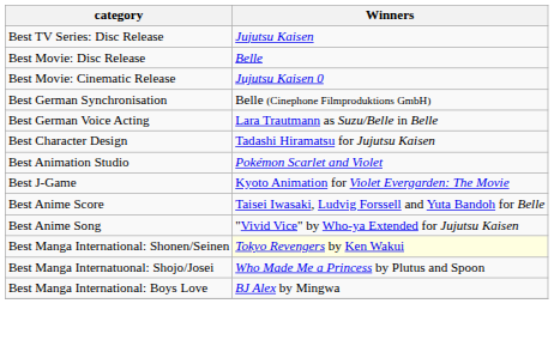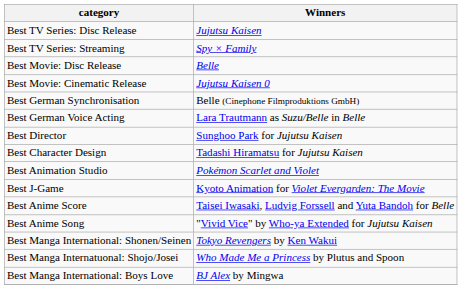 <table class="wikitable">
 <tr>
 <th>category</th>
 <th>Winners</th>
 </tr>
 <tr>
 <td>Best TV Series: Disc Release</td>
 <td><em><a href='#'>Jujutsu Kaisen</a></em></td>
+</tr>
+<tr>
+<td>Best TV Series: Streaming</td>
+<td><em><a href='#'>Spy × Family</a></em></td>
 </tr>
 <tr>
 <td>Best Movie: Disc Release</td>
 <td><em><a href='#'>Belle</a></em></td>
 </tr>
 <tr>
 <td>Best Movie: Cinematic Release</td>
 <td><em><a href='#'>Jujutsu Kaisen 0</a></em></td>
 </tr>
 <tr>
 <td>Best German Synchronisation</td>
 <td>Belle <small>(Cinephone Filmproduktions GmbH)</small></td>
 </tr>
 <tr>
 <td>Best German Voice Acting</td>
 <td><a href='#'>Lara Trautmann</a> as <em>Suzu/Belle</em> in <em>Belle</em></td>
+</tr>
+<tr>
+<td>Best Director</td>
+<td><a href='#'>Sunghoo Park</a> for <em>Jujutsu Kaisen</em></td>
 </tr>
 <tr>
 <td>Best Character Design</td>
 <td><a href='#'>Tadashi Hiramatsu</a> for <em>Jujutsu Kaisen</em></td>
 </tr>
 <tr>
 <td>Best Animation Studio</td>
 <td><em><a href='#'>Pokémon Scarlet and Violet</a></em></td>
 </tr>
 <tr>
 <td>Best J-Game</td>
 <td><a href='#'>Kyoto Animation</a> for <em><a href='#'>Violet Evergarden: The Movie</a></em></td>
 </tr>
 <tr>
 <td>Best Anime Score</td>
 <td><a href='#'>Taisei Iwasaki</a>, <a href='#'>Ludvig Forssell</a> and <a href='#'>Yuta Bandoh</a> for <em>Belle</em></td>
 </tr>
 <tr>
 <td>Best Anime Song</td>
 <td>"<a href='#'>Vivid Vice</a>" by <a href='#'>Who-ya Extended</a> for <em>Jujutsu Kaisen</em></td>
 </tr>
 <tr>
 <td>Best Manga International: Shonen/Seinen</td>
-<td style="background: lightyellow;"><em><a href='#'>Tokyo Revengers</a></em> by <a href='#'>Ken Wakui</a></td>
+<td><em><a href='#'>Tokyo Revengers</a></em> by <a href='#'>Ken Wakui</a></td>
 </tr>
 <tr>
 <td>Best Manga Internatuonal: Shojo/Josei</td>
 <td><em><a href='#'>Who Made Me a Princess</a></em> by Plutus and Spoon</td>
 </tr>
 <tr>
 <td>Best Manga International: Boys Love</td>
 <td><em><a href='#'>BJ Alex</a></em> by Mingwa</td>
 </tr>
 <tr>
 </tr>
 </table>
